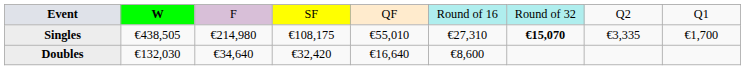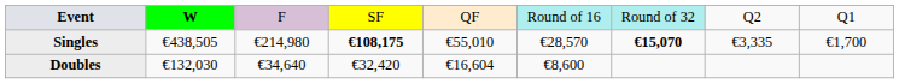 <table class=wikitable style=font-size:90%;text-align:center>
 <tr>
 <td width=130 bgcolor=dfe2e9><strong>Event</strong></td>
 <td width=80 bgcolor=lime><strong>W</strong></td>
 <td width=85 bgcolor=thistle>F</td>
 <td width=85 bgcolor=ffff00>SF</td>
 <td width=85 bgcolor=ffebcd>QF</td>
 <td width=85 bgcolor=afeeee>Round of 16</td>
 <td width=85 bgcolor=afeeee>Round of 32</td>
 <td width=85>Q2</td>
 <td width=85>Q1</td>
 </tr>
 <tr>
 <th style=background:#ededed>Singles</th>
 <td>€438,505</td>
 <td>€214,980</td>
-<td>€108,175</td>
+<td><strong>€108,175</strong></td>
 <td>€55,010</td>
-<td>€27,310</td>
+<td>€28,570</td>
 <td><strong>€15,070</strong></td>
 <td>€3,335</td>
 <td>€1,700</td>
 </tr>
 <tr>
 <th style=background:#ededed>Doubles</th>
 <td>€132,030</td>
 <td>€34,640</td>
 <td>€32,420</td>
-<td>€16,640</td>
+<td>€16,604</td>
 <td>€8,600</td>
 <td></td>
 <td></td>
 <td></td>
 </tr>
 </table>
